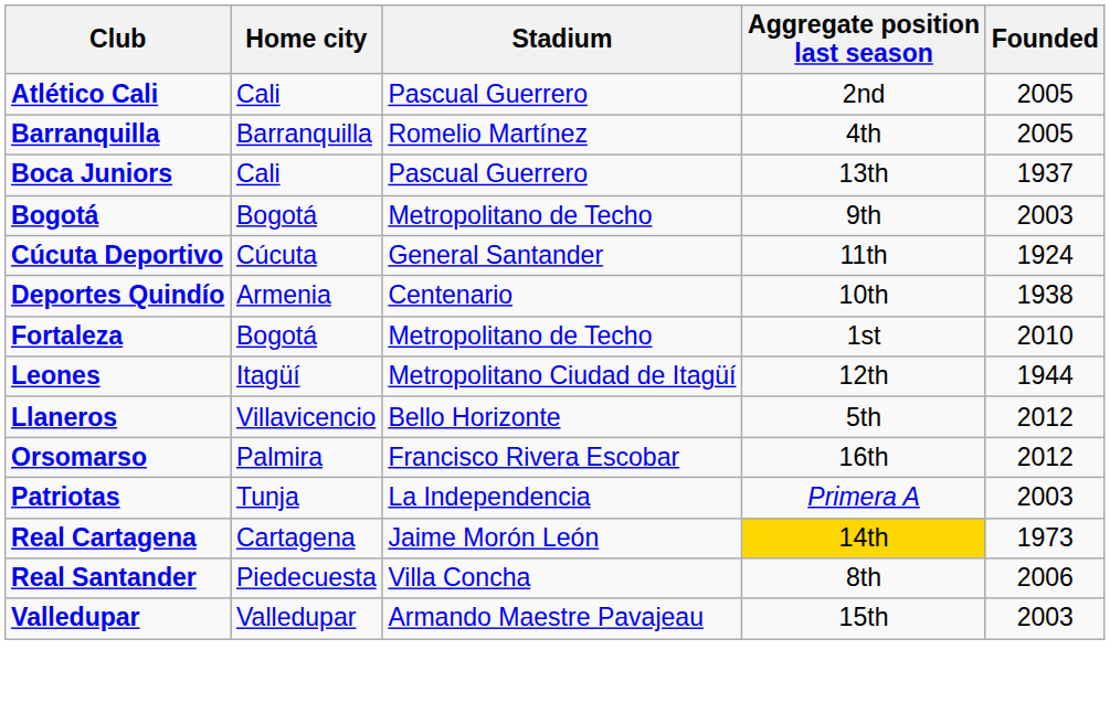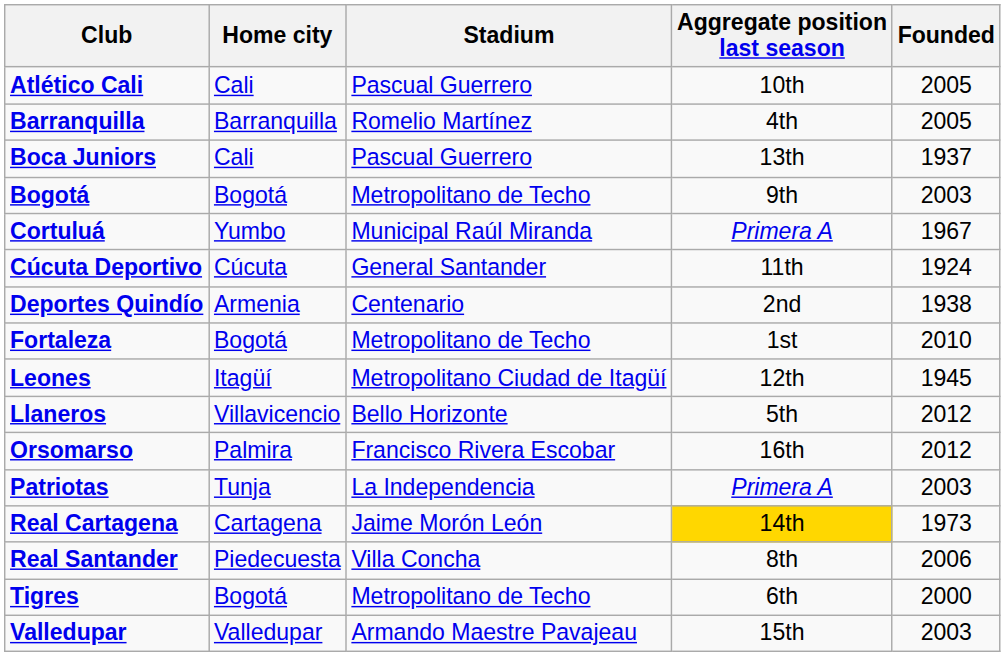 <table class="wikitable sortable">
 <tr>
 <th>Club</th>
 <th>Home city</th>
 <th>Stadium</th>
 <th>Aggregate position<br><a href='#'>last season</a></th>
 <th>Founded</th>
 </tr>
 <tr>
 <td><strong><a href='#'>Atlético Cali</a></strong></td>
 <td><a href='#'>Cali</a></td>
 <td><a href='#'>Pascual Guerrero</a></td>
-<td align=center>2nd</td>
+<td align=center>10th</td>
 <td align=center>2005</td>
 </tr>
 <tr>
 <td><strong><a href='#'>Barranquilla</a></strong></td>
 <td><a href='#'>Barranquilla</a></td>
 <td><a href='#'>Romelio Martínez</a></td>
 <td align=center>4th</td>
 <td align=center>2005</td>
 </tr>
 <tr>
 <td><strong><a href='#'>Boca Juniors</a></strong></td>
 <td><a href='#'>Cali</a></td>
 <td><a href='#'>Pascual Guerrero</a></td>
 <td align=center>13th</td>
 <td align=center>1937</td>
 </tr>
 <tr>
 <td><strong><a href='#'>Bogotá</a></strong></td>
 <td><a href='#'>Bogotá</a></td>
 <td><a href='#'>Metropolitano de Techo</a></td>
 <td align=center>9th</td>
 <td align=center>2003</td>
 </tr>
 <tr>
+<td><strong><a href='#'>Cortuluá</a></strong></td>
+<td><a href='#'>Yumbo</a></td>
+<td><a href='#'>Municipal Raúl Miranda</a></td>
+<td align=center><em><a href='#'>Primera A</a></em></td>
+<td align=center>1967</td>
+</tr>
+<tr>
 <td><strong><a href='#'>Cúcuta Deportivo</a></strong></td>
 <td><a href='#'>Cúcuta</a></td>
 <td><a href='#'>General Santander</a></td>
 <td align=center>11th</td>
 <td align=center>1924</td>
 </tr>
 <tr>
 <td><strong><a href='#'>Deportes Quindío</a></strong></td>
 <td><a href='#'>Armenia</a></td>
 <td><a href='#'>Centenario</a></td>
-<td align=center>10th</td>
+<td align=center>2nd</td>
 <td align=center>1938</td>
 </tr>
 <tr>
 <td><strong><a href='#'>Fortaleza</a></strong></td>
 <td><a href='#'>Bogotá</a></td>
 <td><a href='#'>Metropolitano de Techo</a></td>
 <td align=center>1st</td>
 <td align=center>2010</td>
 </tr>
 <tr>
 <td><strong><a href='#'>Leones</a></strong></td>
 <td><a href='#'>Itagüí</a></td>
 <td><a href='#'>Metropolitano Ciudad de Itagüí</a></td>
 <td align=center>12th</td>
-<td align=center>1944</td>
+<td align=center>1945</td>
 </tr>
 <tr>
 <td><strong><a href='#'>Llaneros</a></strong></td>
 <td><a href='#'>Villavicencio</a></td>
 <td><a href='#'>Bello Horizonte</a></td>
 <td align=center>5th</td>
 <td align=center>2012</td>
 </tr>
 <tr>
 <td><strong><a href='#'>Orsomarso</a></strong></td>
 <td><a href='#'>Palmira</a></td>
 <td><a href='#'>Francisco Rivera Escobar</a></td>
 <td align=center>16th</td>
 <td align=center>2012</td>
 </tr>
 <tr>
 <td><strong><a href='#'>Patriotas</a></strong></td>
 <td><a href='#'>Tunja</a></td>
 <td><a href='#'>La Independencia</a></td>
 <td align=center><em><a href='#'>Primera A</a></em></td>
 <td align=center>2003</td>
 </tr>
 <tr>
 <td><strong><a href='#'>Real Cartagena</a></strong></td>
 <td><a href='#'>Cartagena</a></td>
 <td><a href='#'>Jaime Morón León</a></td>
 <td align=center style="background: gold;">14th</td>
 <td align=center>1973</td>
 </tr>
 <tr>
 <td><strong><a href='#'>Real Santander</a></strong></td>
 <td><a href='#'>Piedecuesta</a></td>
 <td><a href='#'>Villa Concha</a></td>
 <td align=center>8th</td>
 <td align=center>2006</td>
 </tr>
 <tr>
+<td><strong><a href='#'>Tigres</a></strong></td>
+<td><a href='#'>Bogotá</a></td>
+<td><a href='#'>Metropolitano de Techo</a></td>
+<td align=center>6th</td>
+<td align=center>2000</td>
+</tr>
+<tr>
 <td><strong><a href='#'>Valledupar</a></strong></td>
 <td><a href='#'>Valledupar</a></td>
 <td><a href='#'>Armando Maestre Pavajeau</a></td>
 <td align=center>15th</td>
 <td align=center>2003</td>
 </tr>
 </table>
